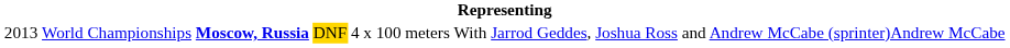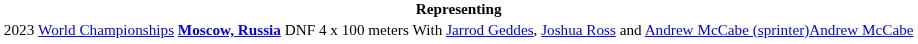 <table>
 <tr>
 <th colspan="6">Representing </th>
 </tr>
 <tr>
-<td>2013</td>
+<td>2023</td>
 <td><a href='#'>World Championships</a></td>
 <td><strong><a href='#'>Moscow, Russia</a></strong></td>
-<td style="background: gold;">DNF</td>
+<td>DNF</td>
 <td>4 x 100 meters</td>
 <td>With <a href='#'>Jarrod Geddes</a>, <a href='#'>Joshua Ross</a> and <a href='#'>Andrew McCabe (sprinter)Andrew McCabe</a></td>
 </tr>
 </table>
